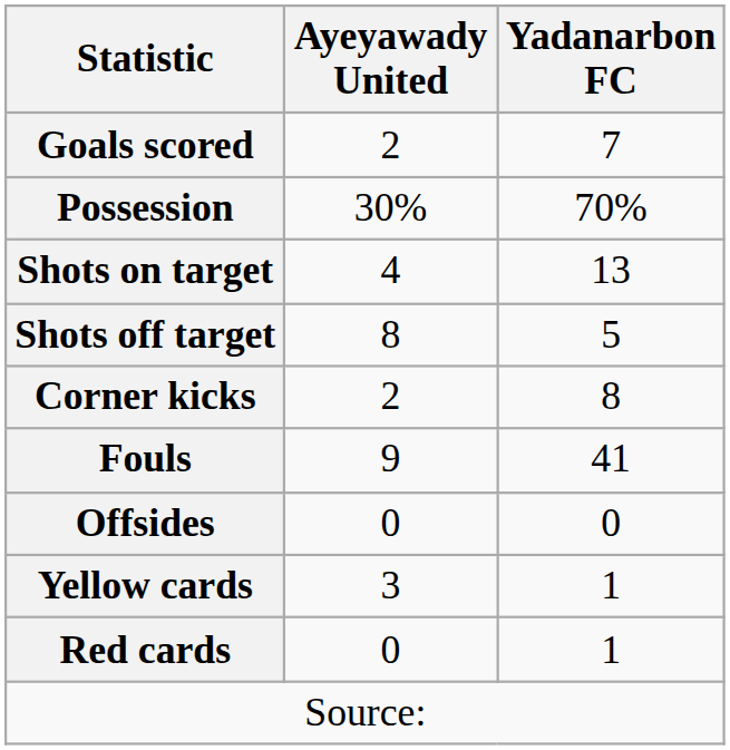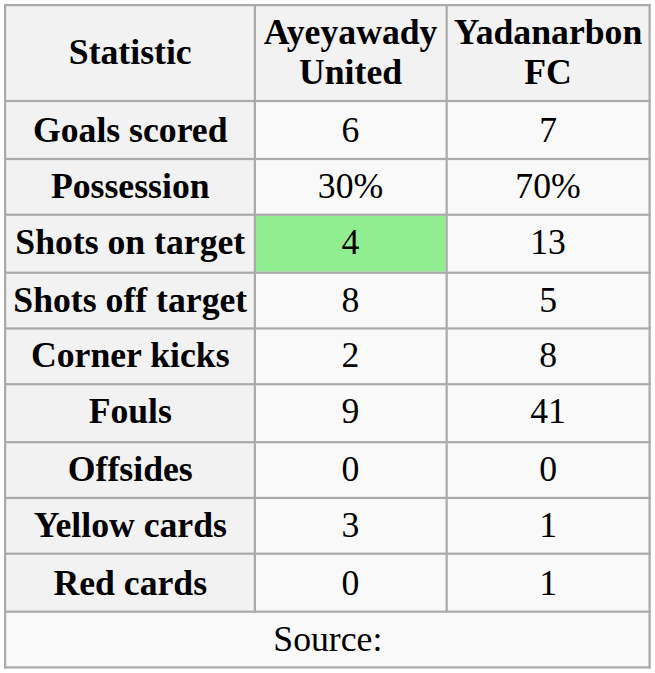 <table class="wikitable plainrowheaders" style="text-align:center">
 <tr>
 <th scope="col">Statistic</th>
 <th scope="col" style="width:75px">Ayeyawady United</th>
 <th scope="col" style="width:75px">Yadanarbon FC</th>
 </tr>
 <tr>
 <th scope=row>Goals scored</th>
-<td>2</td>
+<td>6</td>
 <td>7</td>
 </tr>
 <tr>
 <th scope=row>Possession</th>
 <td>30%</td>
 <td>70%</td>
 </tr>
 <tr>
 <th scope=row>Shots on target</th>
-<td>4</td>
+<td style="background: lightgreen;">4</td>
 <td>13</td>
 </tr>
 <tr>
 <th scope=row>Shots off target</th>
 <td>8</td>
 <td>5</td>
 </tr>
 <tr>
 <th scope=row>Corner kicks</th>
 <td>2</td>
 <td>8</td>
 </tr>
 <tr>
 <th scope=row>Fouls</th>
 <td>9</td>
 <td>41</td>
 </tr>
 <tr>
 <th scope=row>Offsides</th>
 <td>0</td>
 <td>0</td>
 </tr>
 <tr>
 <th scope=row>Yellow cards</th>
 <td>3</td>
 <td>1</td>
 </tr>
 <tr>
 <th scope=row>Red cards</th>
 <td>0</td>
 <td>1</td>
 </tr>
 <tr>
 <td colspan="3">Source:</td>
 </tr>
 </table>
